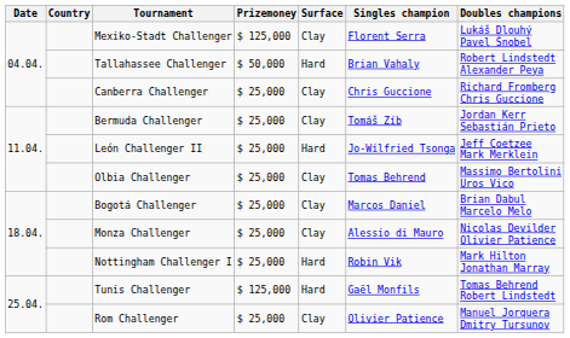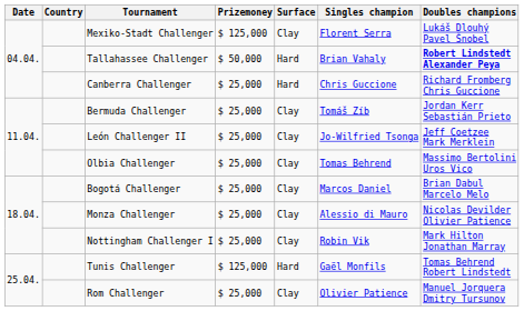 <table class="sortable wikitable" style=font-size:97%>
 <tr>
 <th>Date</th>
 <th>Country</th>
 <th>Tournament</th>
 <th>Prizemoney</th>
 <th>Surface</th>
 <th>Singles champion</th>
 <th>Doubles champions</th>
 </tr>
 <tr>
 <td rowspan="3">04.04.</td>
 <td></td>
 <td>Mexiko-Stadt Challenger</td>
 <td>$ 125,000</td>
 <td>Clay</td>
 <td> <a href='#'>Florent Serra</a></td>
 <td> <a href='#'>Lukáš Dlouhý</a><br> <a href='#'>Pavel Šnobel</a></td>
 </tr>
 <tr>
 <td></td>
 <td>Tallahassee Challenger</td>
 <td>$ 50,000</td>
 <td>Hard</td>
 <td> <a href='#'>Brian Vahaly</a></td>
-<td> <a href='#'>Robert Lindstedt</a> <br>  <a href='#'>Alexander Peya</a></td>
+<td><strong> <a href='#'>Robert Lindstedt</a> <br>  <a href='#'>Alexander Peya</a></strong></td>
 </tr>
 <tr>
 <td></td>
 <td>Canberra Challenger</td>
 <td>$ 25,000</td>
-<td>Clay</td>
+<td>Hard</td>
 <td> <a href='#'>Chris Guccione</a></td>
 <td> <a href='#'>Richard Fromberg</a><br> <a href='#'>Chris Guccione</a></td>
 </tr>
 <tr>
 <td rowspan="3">11.04.</td>
 <td></td>
 <td>Bermuda Challenger</td>
 <td>$ 25,000</td>
 <td>Clay</td>
 <td> <a href='#'>Tomáš Zíb</a></td>
 <td> <a href='#'>Jordan Kerr</a><br> <a href='#'>Sebastián Prieto</a></td>
 </tr>
 <tr>
 <td></td>
 <td>León Challenger II</td>
 <td>$ 25,000</td>
-<td>Hard</td>
+<td>Clay</td>
 <td> <a href='#'>Jo-Wilfried Tsonga</a></td>
 <td> <a href='#'>Jeff Coetzee</a><br> <a href='#'>Mark Merklein</a></td>
 </tr>
 <tr>
 <td></td>
 <td>Olbia Challenger</td>
 <td>$ 25,000</td>
 <td>Clay</td>
 <td> <a href='#'>Tomas Behrend</a></td>
 <td> <a href='#'>Massimo Bertolini</a><br> <a href='#'>Uros Vico</a></td>
 </tr>
 <tr>
 <td rowspan="3">18.04.</td>
 <td></td>
 <td>Bogotá Challenger</td>
 <td>$ 25,000</td>
 <td>Clay</td>
 <td> <a href='#'>Marcos Daniel</a></td>
 <td> <a href='#'>Brian Dabul</a><br>  <a href='#'>Marcelo Melo</a></td>
 </tr>
 <tr>
 <td></td>
 <td>Monza Challenger</td>
 <td>$ 25,000</td>
 <td>Clay</td>
 <td> <a href='#'>Alessio di Mauro</a></td>
 <td> <a href='#'>Nicolas Devilder</a> <br>  <a href='#'>Olivier Patience</a></td>
 </tr>
 <tr>
 <td></td>
 <td>Nottingham Challenger I</td>
 <td>$ 25,000</td>
-<td>Hard</td>
+<td>Clay</td>
 <td> <a href='#'>Robin Vik</a></td>
 <td> <a href='#'>Mark Hilton</a><br> <a href='#'>Jonathan Marray</a></td>
 </tr>
 <tr>
 <td rowspan="3">25.04.</td>
 <td></td>
 <td>Tunis Challenger</td>
 <td>$ 125,000</td>
 <td>Hard</td>
 <td> <a href='#'>Gaël Monfils</a></td>
 <td> <a href='#'>Tomas Behrend</a> <br>  <a href='#'>Robert Lindstedt</a></td>
 </tr>
 <tr>
 <td></td>
 <td>Rom Challenger</td>
 <td>$ 25,000</td>
 <td>Clay</td>
 <td> <a href='#'>Olivier Patience</a></td>
 <td> <a href='#'>Manuel Jorquera</a> <br>  <a href='#'>Dmitry Tursunov</a></td>
 </tr>
 </table>
